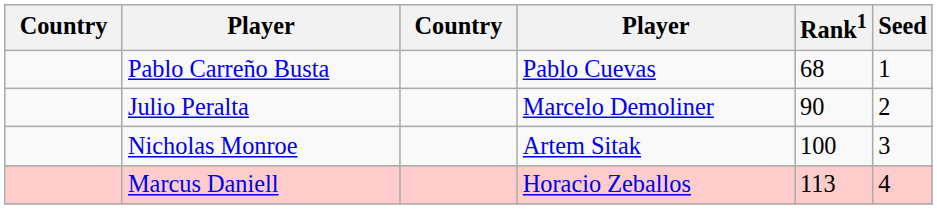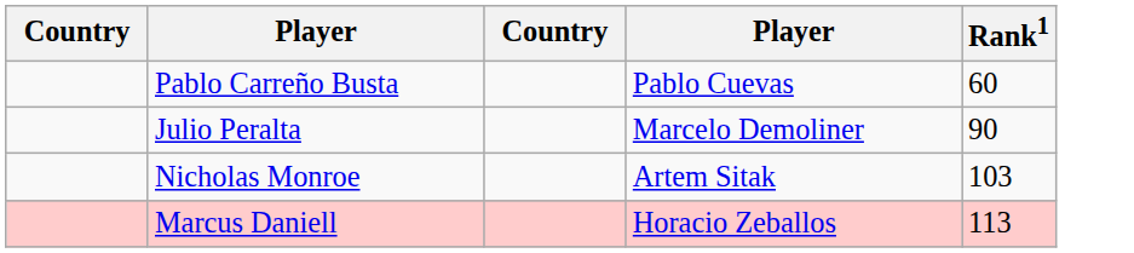 <table class="sortable wikitable">
 <tr>
 <th width="70">Country</th>
 <th width="175">Player</th>
 <th width="70">Country</th>
 <th width="175">Player</th>
 <th>Rank<sup>1</sup></th>
-<th>Seed</th>
 </tr>
 <tr>
 <td></td>
 <td><a href='#'>Pablo Carreño Busta</a></td>
 <td></td>
 <td><a href='#'>Pablo Cuevas</a></td>
-<td>68</td>
-<td>1</td>
+<td>60</td>
 </tr>
 <tr>
 <td></td>
 <td><a href='#'>Julio Peralta</a></td>
 <td></td>
 <td><a href='#'>Marcelo Demoliner</a></td>
 <td>90</td>
-<td>2</td>
 </tr>
 <tr>
 <td></td>
 <td><a href='#'>Nicholas Monroe</a></td>
 <td></td>
 <td><a href='#'>Artem Sitak</a></td>
-<td>100</td>
-<td>3</td>
+<td>103</td>
 </tr>
 <tr style="background:#fcc;">
 <td></td>
 <td><a href='#'>Marcus Daniell</a></td>
 <td></td>
 <td><a href='#'>Horacio Zeballos</a></td>
 <td>113</td>
-<td>4</td>
 </tr>
 </table>
